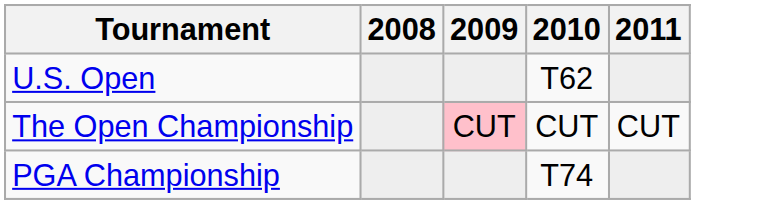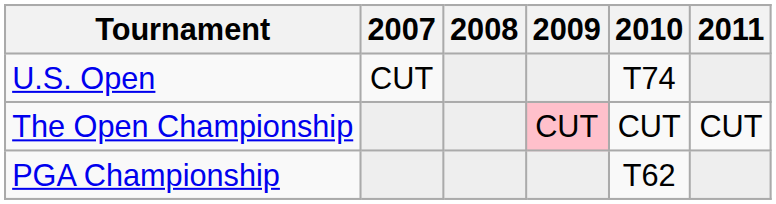 <table class="wikitable" style="font-size:95%;text-align:center;">
 <tr>
 <th>Tournament</th>
+<th>2007</th>
 <th>2008</th>
 <th>2009</th>
 <th>2010</th>
 <th>2011</th>
 </tr>
 <tr>
 <td align=left><a href='#'>U.S. Open</a></td>
+<td>CUT</td>
 <td style="background:#eeeeee;"></td>
 <td style="background:#eeeeee;"></td>
-<td>T62</td>
+<td>T74</td>
 <td style="background:#eeeeee;"></td>
 </tr>
 <tr>
 <td align=left><a href='#'>The Open Championship</a></td>
+<td style="background:#eeeeee;"></td>
 <td style="background:#eeeeee;"></td>
 <td style="background: pink;">CUT</td>
 <td>CUT</td>
 <td>CUT</td>
 </tr>
 <tr>
 <td align=left><a href='#'>PGA Championship</a></td>
 <td style="background:#eeeeee;"></td>
 <td style="background:#eeeeee;"></td>
-<td>T74</td>
+<td style="background:#eeeeee;"></td>
+<td>T62</td>
 <td style="background:#eeeeee;"></td>
 </tr>
 </table>
